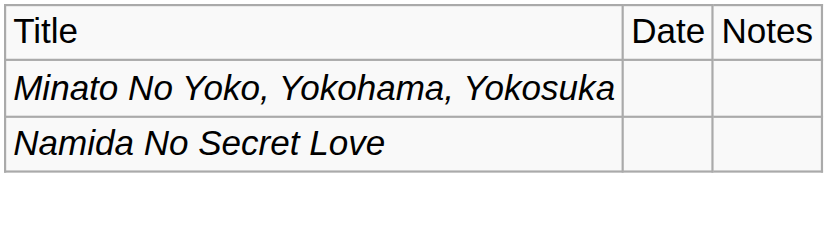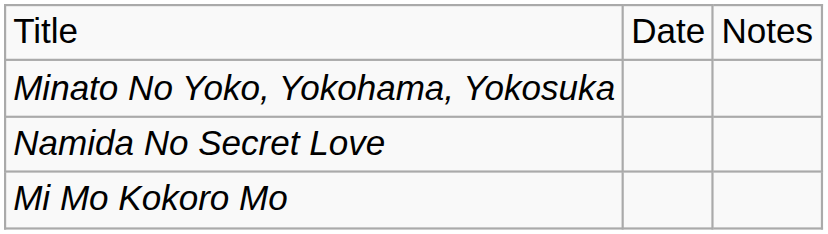 <table class = wikitable>
 <tr>
 <td>Title</td>
 <td>Date</td>
 <td>Notes</td>
 </tr>
 <tr>
 <td><em>Minato No Yoko, Yokohama, Yokosuka</em></td>
 <td></td>
 <td></td>
 </tr>
 <tr>
 <td><em>Namida No Secret Love</em></td>
 <td></td>
 <td></td>
 </tr>
+<tr>
+<td><em>Mi Mo Kokoro Mo</em></td>
+<td></td>
+<td></td>
+</tr>
 </table>
